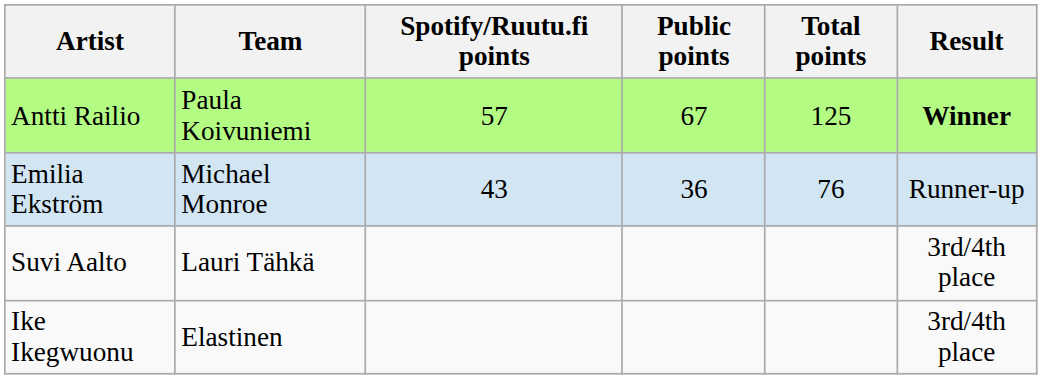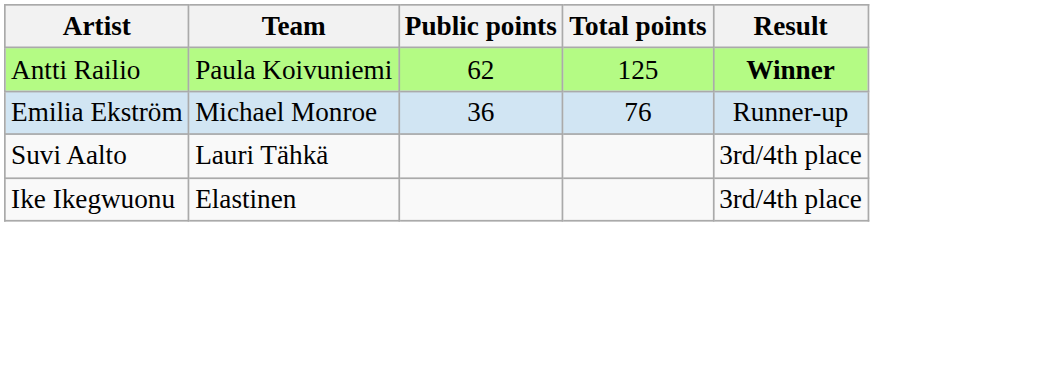 <table class=wikitable>
 <tr>
 <th>Artist</th>
 <th>Team</th>
-<th>Spotify/Ruutu.fi points</th>
 <th>Public points</th>
 <th>Total points</th>
 <th>Result</th>
 </tr>
 <tr style="background:#B4FB84;">
 <td>Antti Railio</td>
 <td>Paula Koivuniemi</td>
-<td align="center">57</td>
-<td align="center">67</td>
+<td align="center">62</td>
 <td align="center">125</td>
 <td align="center"><strong>Winner</strong></td>
 </tr>
 <tr style="background:#D1E5F3;">
 <td>Emilia Ekström</td>
 <td>Michael Monroe</td>
-<td align="center">43</td>
 <td align="center">36</td>
 <td align="center">76</td>
 <td align="center">Runner-up</td>
 </tr>
 <tr>
 <td>Suvi Aalto</td>
 <td>Lauri Tähkä</td>
 <td></td>
 <td></td>
-<td></td>
 <td align="center">3rd/4th place</td>
 </tr>
 <tr>
 <td>Ike Ikegwuonu</td>
 <td>Elastinen</td>
 <td></td>
 <td></td>
-<td></td>
 <td align="center">3rd/4th place</td>
 </tr>
 </table>
